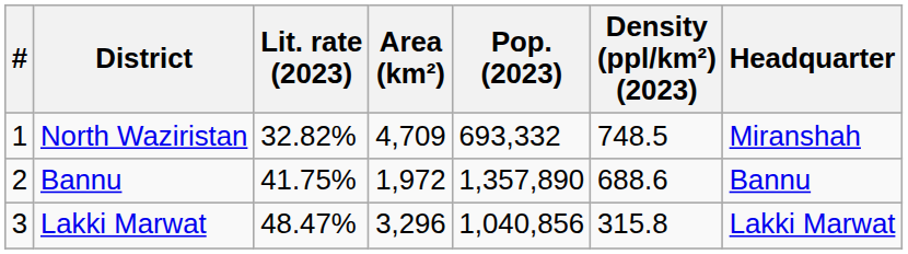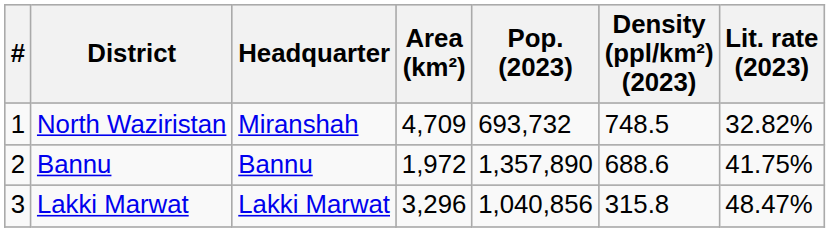 <table class="wikitable sortable">
 <tr>
 <th>#</th>
 <th>District</th>
-<th>Lit. rate<br>(2023)</th>
+<th>Headquarter</th>
 <th>Area<br>(km²)</th>
 <th>Pop.<br>(2023)</th>
 <th>Density<br>(ppl/km²)<br>(2023)</th>
-<th>Headquarter</th>
+<th>Lit. rate<br>(2023)</th>
 </tr>
 <tr>
 <td>1</td>
 <td><a href='#'>North Waziristan</a></td>
+<td><a href='#'>Miranshah</a></td>
+<td>4,709</td>
+<td>693,732</td>
+<td>748.5</td>
 <td>32.82%</td>
-<td>4,709</td>
-<td>693,332</td>
-<td>748.5</td>
-<td><a href='#'>Miranshah</a></td>
 </tr>
 <tr>
 <td>2</td>
 <td><a href='#'>Bannu</a></td>
-<td>41.75%</td>
+<td><a href='#'>Bannu</a></td>
 <td>1,972</td>
 <td>1,357,890</td>
 <td>688.6</td>
-<td><a href='#'>Bannu</a></td>
+<td>41.75%</td>
 </tr>
 <tr>
 <td>3</td>
 <td><a href='#'>Lakki Marwat</a></td>
-<td>48.47%</td>
+<td><a href='#'>Lakki Marwat</a></td>
 <td>3,296</td>
 <td>1,040,856</td>
 <td>315.8</td>
-<td><a href='#'>Lakki Marwat</a></td>
+<td>48.47%</td>
 </tr>
 </table>
